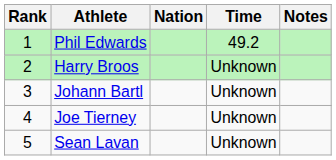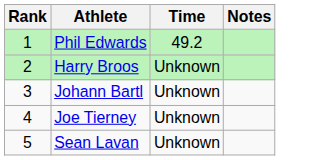 <table class="wikitable sortable" style="text-align:center">
 <tr>
 <th>Rank</th>
 <th>Athlete</th>
-<th>Nation</th>
 <th>Time</th>
 <th>Notes</th>
 </tr>
 <tr bgcolor=bbf3bb>
 <td>1</td>
 <td align=left><a href='#'>Phil Edwards</a></td>
-<td align=left></td>
 <td>49.2</td>
 <td></td>
 </tr>
 <tr bgcolor=bbf3bb>
 <td>2</td>
 <td align=left><a href='#'>Harry Broos</a></td>
-<td align=left></td>
 <td>Unknown</td>
 <td></td>
 </tr>
 <tr>
 <td>3</td>
 <td align=left><a href='#'>Johann Bartl</a></td>
-<td align=left></td>
 <td>Unknown</td>
 <td></td>
 </tr>
 <tr>
 <td>4</td>
 <td align=left><a href='#'>Joe Tierney</a></td>
-<td align=left></td>
 <td>Unknown</td>
 <td></td>
 </tr>
 <tr>
 <td>5</td>
 <td align=left><a href='#'>Sean Lavan</a></td>
-<td align=left></td>
 <td>Unknown</td>
 <td></td>
 </tr>
 </table>
